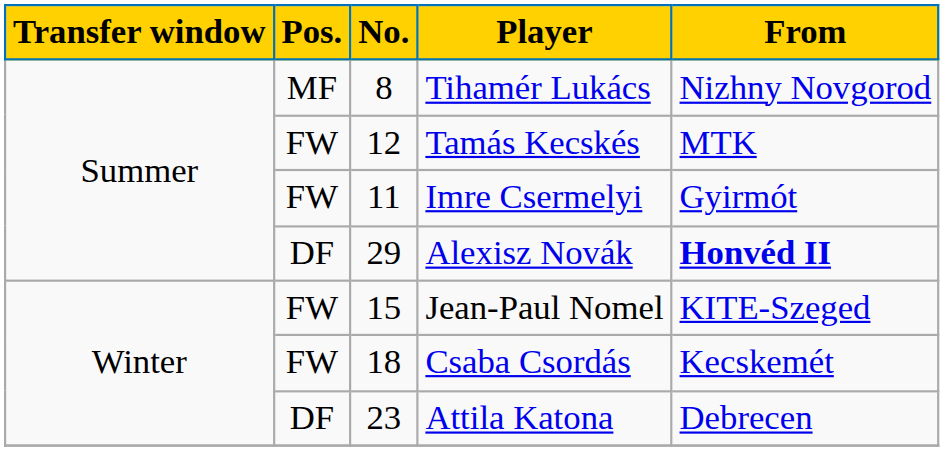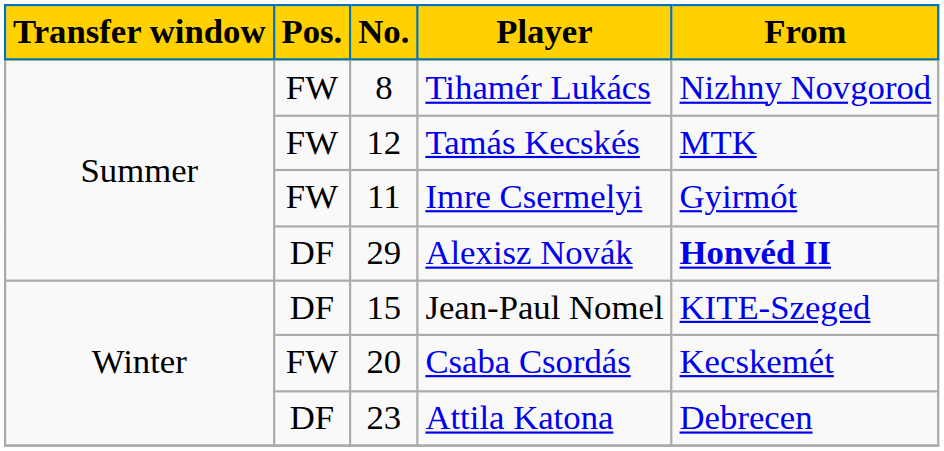 <table class="wikitable plainrowheaders sortable">
 <tr>
 <th style="background-color:#FFD100;color:black;border:1px solid #0072B9">Transfer window</th>
 <th style="background-color:#FFD100;color:black;border:1px solid #0072B9">Pos.</th>
 <th style="background-color:#FFD100;color:black;border:1px solid #0072B9">No.</th>
 <th style="background-color:#FFD100;color:black;border:1px solid #0072B9">Player</th>
 <th style="background-color:#FFD100;color:black;border:1px solid #0072B9">From</th>
 </tr>
 <tr>
 <td rowspan="4" style="text-align:center;">Summer</td>
-<td style=text-align:center;>MF</td>
+<td style=text-align:center;>FW</td>
 <td style=text-align:center;>8</td>
 <td style=text-align:left;> <a href='#'>Tihamér Lukács</a></td>
 <td style=text-align:left;> <a href='#'>Nizhny Novgorod</a></td>
 </tr>
 <tr>
 <td style=text-align:center;>FW</td>
 <td style=text-align:center;>12</td>
 <td style=text-align:left;> <a href='#'>Tamás Kecskés</a></td>
 <td style=text-align:left;><a href='#'>MTK</a></td>
 </tr>
 <tr>
 <td style=text-align:center;>FW</td>
 <td style=text-align:center;>11</td>
 <td style=text-align:left;> <a href='#'>Imre Csermelyi</a></td>
 <td style=text-align:left;><a href='#'>Gyirmót</a></td>
 </tr>
 <tr>
 <td style=text-align:center;>DF</td>
 <td style=text-align:center;>29</td>
 <td style=text-align:left;> <a href='#'>Alexisz Novák</a></td>
 <td style=text-align:left;><strong><a href='#'>Honvéd II</a></strong></td>
 </tr>
 <tr>
 <td rowspan="3" style="text-align:center;">Winter</td>
-<td style=text-align:center;>FW</td>
+<td style=text-align:center;>DF</td>
 <td style=text-align:center;>15</td>
 <td style=text-align:left;> Jean-Paul Nomel</td>
 <td style=text-align:left;><a href='#'>KITE-Szeged</a></td>
 </tr>
 <tr>
 <td style=text-align:center;>FW</td>
-<td style=text-align:center;>18</td>
+<td style=text-align:center;>20</td>
 <td style=text-align:left;> <a href='#'>Csaba Csordás</a></td>
 <td style=text-align:left;><a href='#'>Kecskemét</a></td>
 </tr>
 <tr>
 <td style=text-align:center;>DF</td>
 <td style=text-align:center;>23</td>
 <td style=text-align:left;> <a href='#'>Attila Katona</a></td>
 <td style=text-align:left;><a href='#'>Debrecen</a></td>
 </tr>
 <tr>
 </tr>
 </table>
